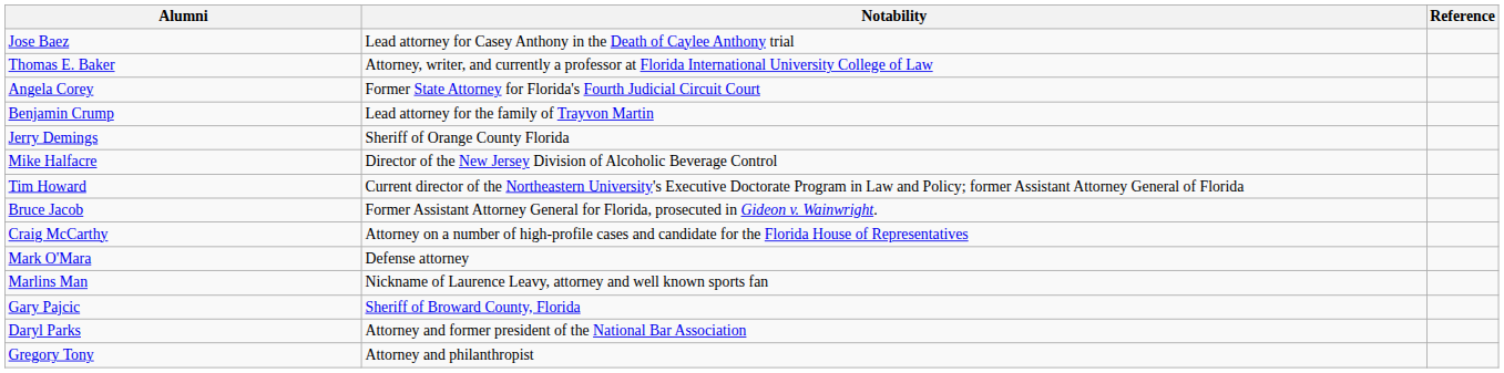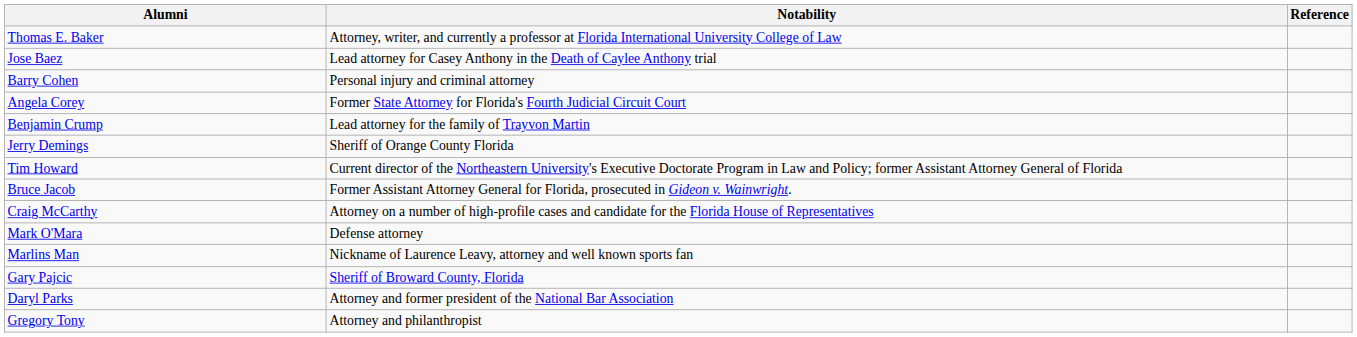 <table class="wikitable vertical-align-top">
 <tr>
 <th style="width:25%;">Alumni</th>
 <th style="width:75%;">Notability</th>
 <th style="width:*;" class="unsortable">Reference</th>
 </tr>
 <tr>
+<td><a href='#'>Thomas E. Baker</a></td>
+<td>Attorney, writer, and currently a professor at <a href='#'>Florida International University College of Law</a></td>
+<td></td>
+</tr>
+<tr>
 <td><a href='#'>Jose Baez</a></td>
 <td>Lead attorney for Casey Anthony in the <a href='#'>Death of Caylee Anthony</a> trial</td>
 <td></td>
 </tr>
 <tr>
-<td><a href='#'>Thomas E. Baker</a></td>
-<td>Attorney, writer, and currently a professor at <a href='#'>Florida International University College of Law</a></td>
+<td><a href='#'>Barry Cohen</a></td>
+<td>Personal injury and criminal attorney</td>
 <td></td>
 </tr>
 <tr>
 <td><a href='#'>Angela Corey</a></td>
 <td>Former <a href='#'>State Attorney</a> for Florida's <a href='#'>Fourth Judicial Circuit Court</a></td>
 <td></td>
 </tr>
 <tr>
 <td><a href='#'>Benjamin Crump</a></td>
 <td>Lead attorney for the family of <a href='#'>Trayvon Martin</a></td>
 <td></td>
 </tr>
 <tr>
 <td><a href='#'>Jerry Demings</a></td>
 <td>Sheriff of Orange County Florida</td>
-<td></td>
-</tr>
-<tr>
-<td><a href='#'>Mike Halfacre</a></td>
-<td>Director of the <a href='#'>New Jersey</a> Division of Alcoholic Beverage Control</td>
 <td></td>
 </tr>
 <tr>
 <td><a href='#'>Tim Howard</a></td>
 <td>Current director of the <a href='#'>Northeastern University</a>'s Executive Doctorate Program in Law and Policy; former Assistant Attorney General of Florida</td>
 <td></td>
 </tr>
 <tr>
 <td><a href='#'>Bruce Jacob</a></td>
 <td>Former Assistant Attorney General for Florida, prosecuted in <em><a href='#'>Gideon v. Wainwright</a></em>.</td>
 <td></td>
 </tr>
 <tr>
 <td><a href='#'>Craig McCarthy</a></td>
 <td>Attorney on a number of high-profile cases and candidate for the <a href='#'>Florida House of Representatives</a></td>
 <td></td>
 </tr>
 <tr>
 <td><a href='#'>Mark O'Mara</a></td>
 <td>Defense attorney</td>
 <td></td>
 </tr>
 <tr>
 <td><a href='#'>Marlins Man</a></td>
 <td>Nickname of Laurence Leavy, attorney and well known sports fan</td>
 <td></td>
 </tr>
 <tr>
 <td><a href='#'>Gary Pajcic</a></td>
 <td><a href='#'>Sheriff of Broward County, Florida</a></td>
 <td></td>
 </tr>
 <tr>
 <td><a href='#'>Daryl Parks</a></td>
 <td>Attorney and former president of the <a href='#'>National Bar Association</a></td>
 <td></td>
 </tr>
 <tr>
 <td><a href='#'>Gregory Tony</a></td>
 <td>Attorney and philanthropist</td>
 <td></td>
 </tr>
 </table>
